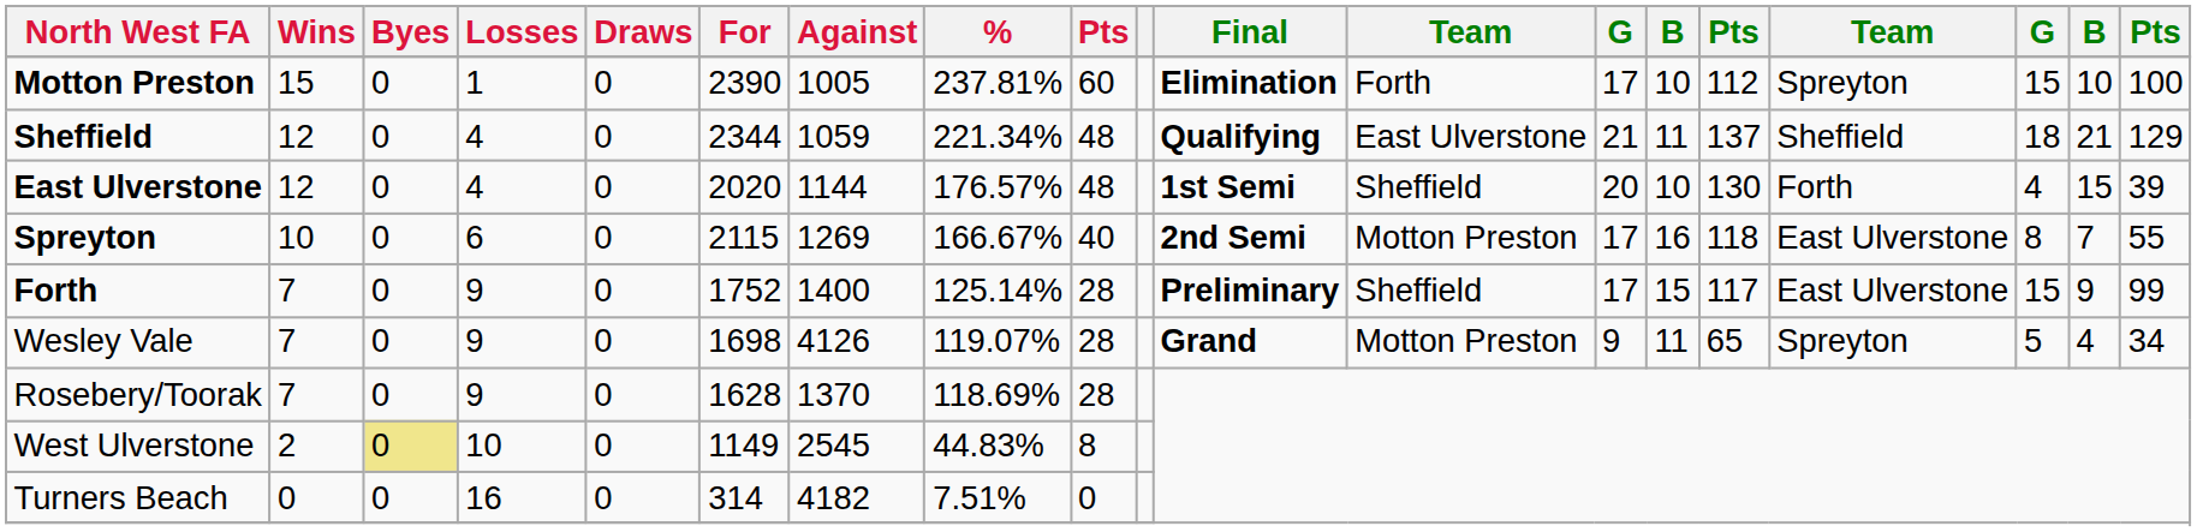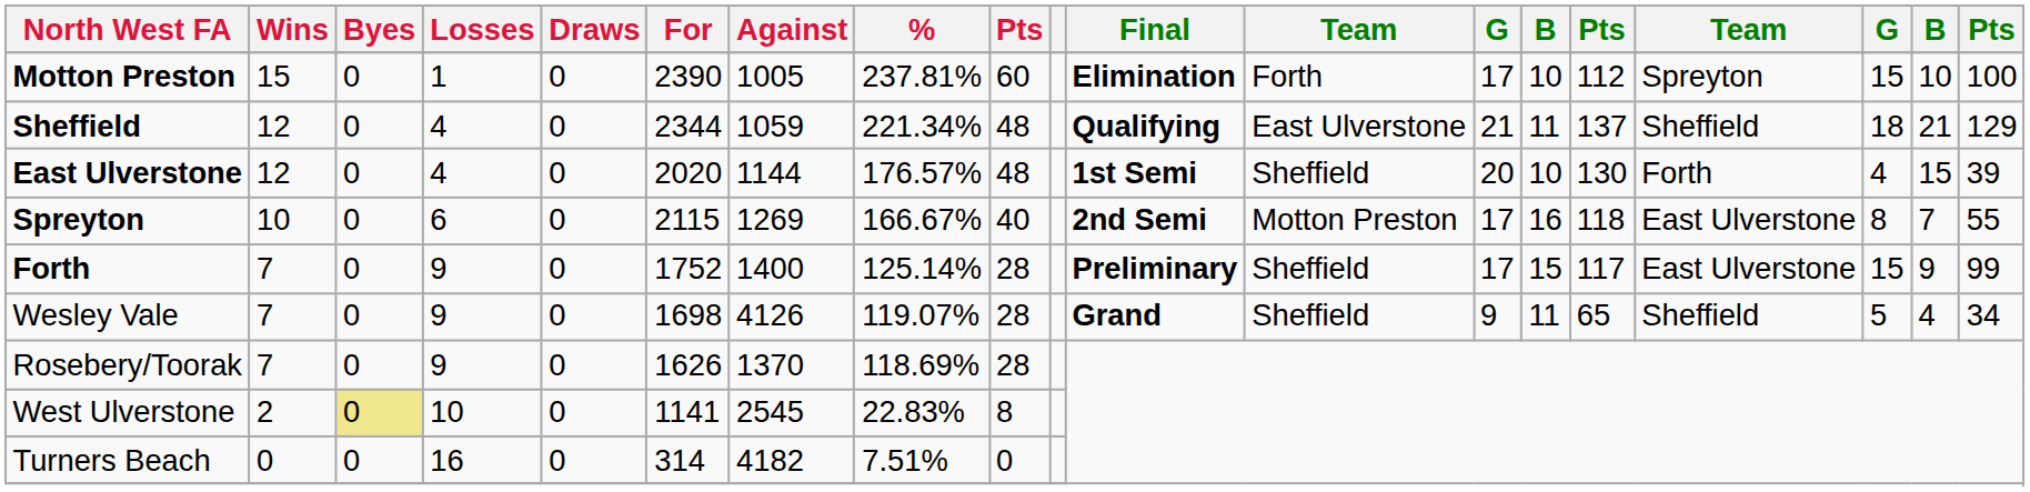 <table style="font-size: 85%; text-align: left;" class="wikitable">
 <tr>
 <th style="color:crimson">North West FA</th>
 <th style="color:crimson">Wins</th>
 <th style="color:crimson">Byes</th>
 <th style="color:crimson">Losses</th>
 <th style="color:crimson">Draws</th>
 <th style="color:crimson">For</th>
 <th style="color:crimson">Against</th>
 <th style="color:crimson">%</th>
 <th style="color:crimson">Pts</th>
 <th></th>
 <th style="color:green">Final</th>
 <th style="color:green">Team</th>
 <th style="color:green">G</th>
 <th style="color:green">B</th>
 <th style="color:green">Pts</th>
 <th style="color:green">Team</th>
 <th style="color:green">G</th>
 <th style="color:green">B</th>
 <th style="color:green">Pts</th>
 </tr>
 <tr>
 </tr>
 <tr>
 </tr>
 <tr>
 <td><strong>	Motton Preston	</strong></td>
 <td>15</td>
 <td>0</td>
 <td>1</td>
 <td>0</td>
 <td>2390</td>
 <td>1005</td>
 <td>237.81%</td>
 <td>60</td>
 <td></td>
 <td><strong>Elimination</strong></td>
 <td>Forth</td>
 <td>17</td>
 <td>10</td>
 <td>112</td>
 <td>Spreyton</td>
 <td>15</td>
 <td>10</td>
 <td>100</td>
 </tr>
 <tr>
 <td><strong>	Sheffield	</strong></td>
 <td>12</td>
 <td>0</td>
 <td>4</td>
 <td>0</td>
 <td>2344</td>
 <td>1059</td>
 <td>221.34%</td>
 <td>48</td>
 <td></td>
 <td><strong>Qualifying</strong></td>
 <td>East Ulverstone</td>
 <td>21</td>
 <td>11</td>
 <td>137</td>
 <td>Sheffield</td>
 <td>18</td>
 <td>21</td>
 <td>129</td>
 </tr>
 <tr>
 <td><strong>	East Ulverstone	</strong></td>
 <td>12</td>
 <td>0</td>
 <td>4</td>
 <td>0</td>
 <td>2020</td>
 <td>1144</td>
 <td>176.57%</td>
 <td>48</td>
 <td></td>
 <td><strong>1st Semi</strong></td>
 <td>Sheffield</td>
 <td>20</td>
 <td>10</td>
 <td>130</td>
 <td>Forth</td>
 <td>4</td>
 <td>15</td>
 <td>39</td>
 </tr>
 <tr>
 <td><strong>	Spreyton	</strong></td>
 <td>10</td>
 <td>0</td>
 <td>6</td>
 <td>0</td>
 <td>2115</td>
 <td>1269</td>
 <td>166.67%</td>
 <td>40</td>
 <td></td>
 <td><strong>2nd Semi</strong></td>
 <td>Motton Preston</td>
 <td>17</td>
 <td>16</td>
 <td>118</td>
 <td>East Ulverstone</td>
 <td>8</td>
 <td>7</td>
 <td>55</td>
 </tr>
 <tr>
 <td><strong>	Forth	</strong></td>
 <td>7</td>
 <td>0</td>
 <td>9</td>
 <td>0</td>
 <td>1752</td>
 <td>1400</td>
 <td>125.14%</td>
 <td>28</td>
 <td></td>
 <td><strong>Preliminary</strong></td>
 <td>Sheffield</td>
 <td>17</td>
 <td>15</td>
 <td>117</td>
 <td>East Ulverstone</td>
 <td>15</td>
 <td>9</td>
 <td>99</td>
 </tr>
 <tr>
 <td>Wesley Vale</td>
 <td>7</td>
 <td>0</td>
 <td>9</td>
 <td>0</td>
 <td>1698</td>
 <td>4126</td>
 <td>119.07%</td>
 <td>28</td>
 <td></td>
 <td><strong>Grand</strong></td>
-<td>Motton Preston</td>
+<td>Sheffield</td>
 <td>9</td>
 <td>11</td>
 <td>65</td>
-<td>Spreyton</td>
+<td>Sheffield</td>
 <td>5</td>
 <td>4</td>
 <td>34</td>
 </tr>
 <tr>
 <td>Rosebery/Toorak</td>
 <td>7</td>
 <td>0</td>
 <td>9</td>
 <td>0</td>
-<td>1628</td>
+<td>1626</td>
 <td>1370</td>
 <td>118.69%</td>
 <td>28</td>
 <td></td>
 </tr>
 <tr>
 <td>West Ulverstone</td>
 <td>2</td>
 <td style="background: khaki;">0</td>
 <td>10</td>
 <td>0</td>
-<td>1149</td>
+<td>1141</td>
 <td>2545</td>
-<td>44.83%</td>
+<td>22.83%</td>
 <td>8</td>
 <td></td>
 </tr>
 <tr>
 <td>Turners Beach</td>
 <td>0</td>
 <td>0</td>
 <td>16</td>
 <td>0</td>
 <td>314</td>
 <td>4182</td>
 <td>7.51%</td>
 <td>0</td>
 <td></td>
 </tr>
 <tr>
 </tr>
 </table>
